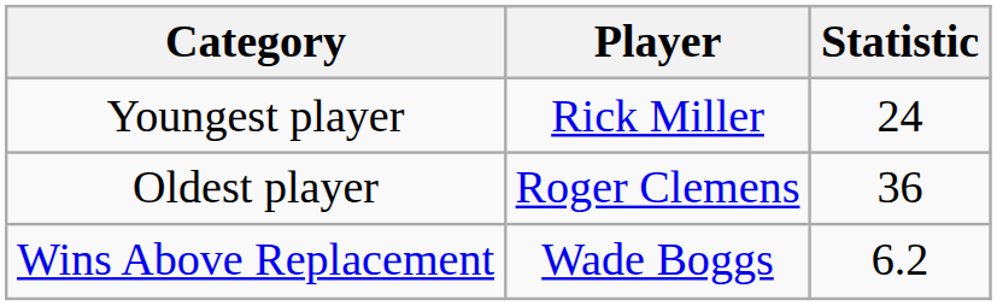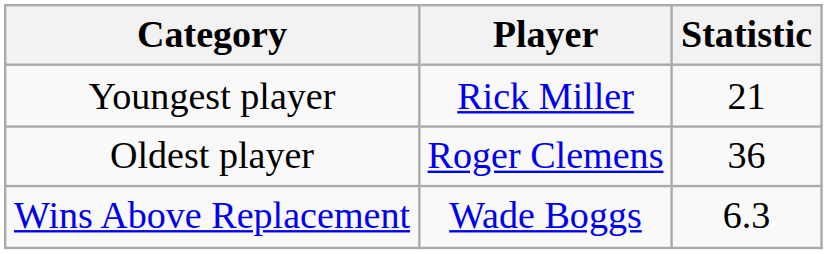 <table class="wikitable" style="text-align:center;">
 <tr>
 <th>Category</th>
 <th>Player</th>
 <th>Statistic</th>
 </tr>
 <tr>
 <td>Youngest player</td>
 <td><a href='#'>Rick Miller</a></td>
-<td>24</td>
+<td>21</td>
 </tr>
 <tr>
 <td>Oldest player</td>
 <td><a href='#'>Roger Clemens</a></td>
 <td>36</td>
 </tr>
 <tr>
 <td><a href='#'>Wins Above Replacement</a></td>
 <td><a href='#'>Wade Boggs</a></td>
-<td>6.2</td>
+<td>6.3</td>
 </tr>
 </table>
